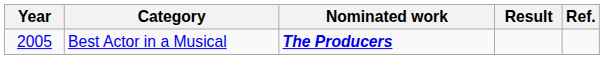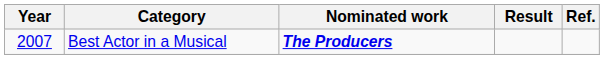 <table class=wikitable>
 <tr>
 <th scope="col" style="width:5em;">Year</th>
 <th scope="col" style="width:26em;">Category</th>
 <th scope="col" style="width:25em;">Nominated work</th>
 <th scope="col" style="width:5em;">Result</th>
 <th>Ref.</th>
 </tr>
 <tr>
-<td style="text-align:center;"><a href='#'>2005</a></td>
+<td style="text-align:center;"><a href='#'>2007</a></td>
 <td><a href='#'>Best Actor in a Musical</a></td>
 <td><strong><em><a href='#'>The Producers</a></em></strong></td>
 <td></td>
 <td style="text-align:center;"></td>
 </tr>
 <tr>
 </tr>
 </table>
